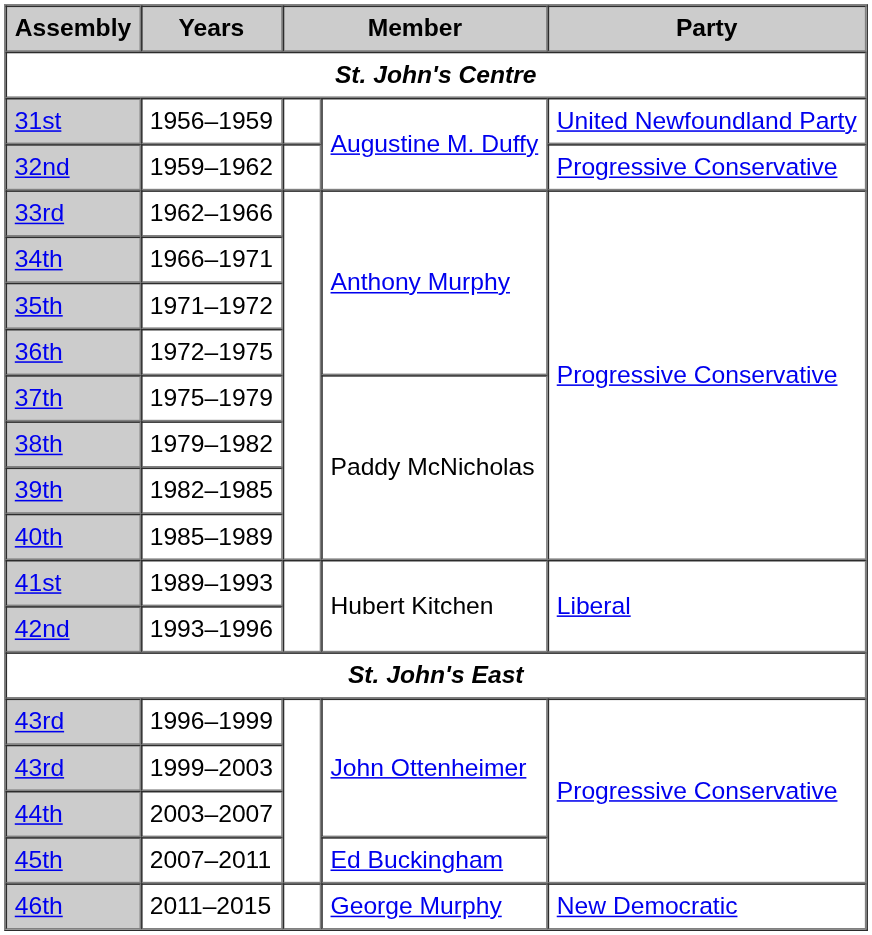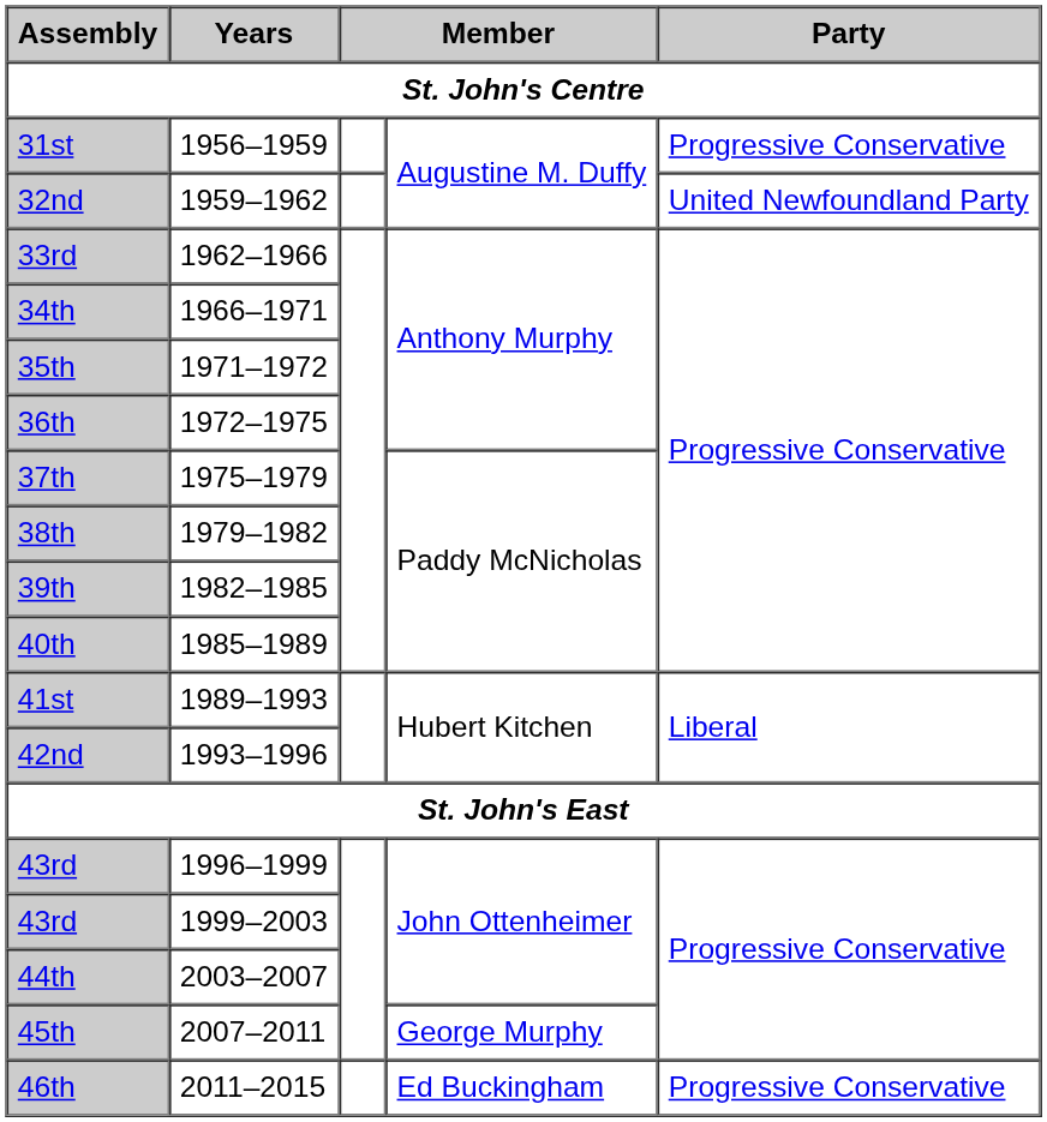 <table border=1 cellpadding=5 cellspacing=0>
 <tr bgcolor="CCCCCC">
 <th>Assembly</th>
 <th>Years</th>
 <th colspan="2">Member</th>
 <th>Party</th>
 </tr>
 <tr>
 <th colspan="5"><strong><em>St. John's Centre</em></strong></th>
 </tr>
 <tr>
 <td bgcolor="CCCCCC"><a href='#'>31st</a></td>
 <td>1956–1959</td>
 <td>   </td>
 <td rowspan=2><a href='#'>Augustine M. Duffy</a></td>
-<td><a href='#'>United Newfoundland Party</a></td>
+<td><a href='#'>Progressive Conservative</a></td>
 </tr>
 <tr>
 <td bgcolor="CCCCCC"><a href='#'>32nd</a></td>
 <td>1959–1962</td>
 <td>   </td>
-<td><a href='#'>Progressive Conservative</a></td>
+<td><a href='#'>United Newfoundland Party</a></td>
 </tr>
 <tr>
 <td bgcolor="CCCCCC"><a href='#'>33rd</a></td>
 <td>1962–1966</td>
 <td rowspan=8 >   </td>
 <td rowspan=4><a href='#'>Anthony Murphy</a></td>
 <td rowspan=8><a href='#'>Progressive Conservative</a></td>
 </tr>
 <tr>
 <td bgcolor="CCCCCC"><a href='#'>34th</a></td>
 <td>1966–1971</td>
 </tr>
 <tr>
 <td bgcolor="CCCCCC"><a href='#'>35th</a></td>
 <td>1971–1972</td>
 </tr>
 <tr>
 <td bgcolor="CCCCCC"><a href='#'>36th</a></td>
 <td>1972–1975</td>
 </tr>
 <tr>
 <td bgcolor="CCCCCC"><a href='#'>37th</a></td>
 <td>1975–1979</td>
 <td rowspan=4>Paddy McNicholas</td>
 </tr>
 <tr>
 <td bgcolor="CCCCCC"><a href='#'>38th</a></td>
 <td>1979–1982</td>
 </tr>
 <tr>
 <td bgcolor="CCCCCC"><a href='#'>39th</a></td>
 <td>1982–1985</td>
 </tr>
 <tr>
 <td bgcolor="CCCCCC"><a href='#'>40th</a></td>
 <td>1985–1989</td>
 </tr>
 <tr>
 <td bgcolor="CCCCCC"><a href='#'>41st</a></td>
 <td>1989–1993</td>
 <td rowspan=2 >   </td>
 <td rowspan=2>Hubert Kitchen</td>
 <td rowspan=2><a href='#'>Liberal</a></td>
 </tr>
 <tr>
 <td bgcolor="CCCCCC"><a href='#'>42nd</a></td>
 <td>1993–1996</td>
 </tr>
 <tr>
 <th colspan="5"><strong><em>St. John's East</em></strong></th>
 </tr>
 <tr>
 <td bgcolor="CCCCCC"><a href='#'>43rd</a></td>
 <td>1996–1999</td>
 <td rowspan=4 >   </td>
 <td rowspan=3><a href='#'>John Ottenheimer</a></td>
 <td rowspan=4><a href='#'>Progressive Conservative</a></td>
 </tr>
 <tr>
 <td bgcolor="CCCCCC"><a href='#'>43rd</a></td>
 <td>1999–2003</td>
 </tr>
 <tr>
 <td bgcolor="CCCCCC"><a href='#'>44th</a></td>
 <td>2003–2007</td>
 </tr>
 <tr>
 <td bgcolor="CCCCCC"><a href='#'>45th</a></td>
 <td>2007–2011</td>
-<td rowspan=1><a href='#'>Ed Buckingham</a></td>
+<td rowspan=1><a href='#'>George Murphy</a></td>
 </tr>
 <tr>
 <td bgcolor="CCCCCC"><a href='#'>46th</a></td>
 <td>2011–2015</td>
 <td rowspan=1 >   </td>
-<td rowspan=1><a href='#'>George Murphy</a></td>
-<td rowspan=1><a href='#'>New Democratic</a></td>
+<td rowspan=1><a href='#'>Ed Buckingham</a></td>
+<td><a href='#'>Progressive Conservative</a></td>
 </tr>
 <tr>
 </tr>
 </table>
